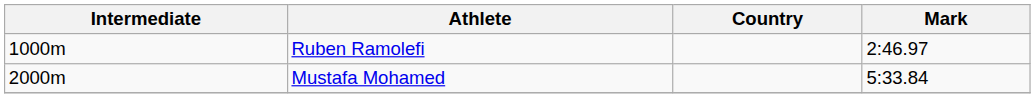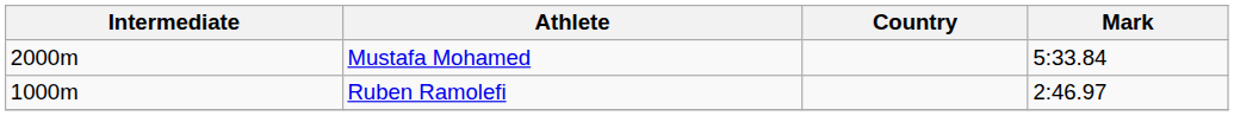 <table class="wikitable" width=70%>
 <tr>
 <th>Intermediate</th>
 <th>Athlete</th>
 <th>Country</th>
 <th>Mark</th>
 </tr>
 <tr>
+<td>2000m</td>
+<td><a href='#'>Mustafa Mohamed</a></td>
+<td></td>
+<td>5:33.84</td>
+</tr>
+<tr>
 <td>1000m</td>
 <td><a href='#'>Ruben Ramolefi</a></td>
 <td></td>
 <td>2:46.97</td>
 </tr>
 <tr>
-<td>2000m</td>
-<td><a href='#'>Mustafa Mohamed</a></td>
-<td></td>
-<td>5:33.84</td>
-</tr>
-<tr>
 </tr>
 </table>
